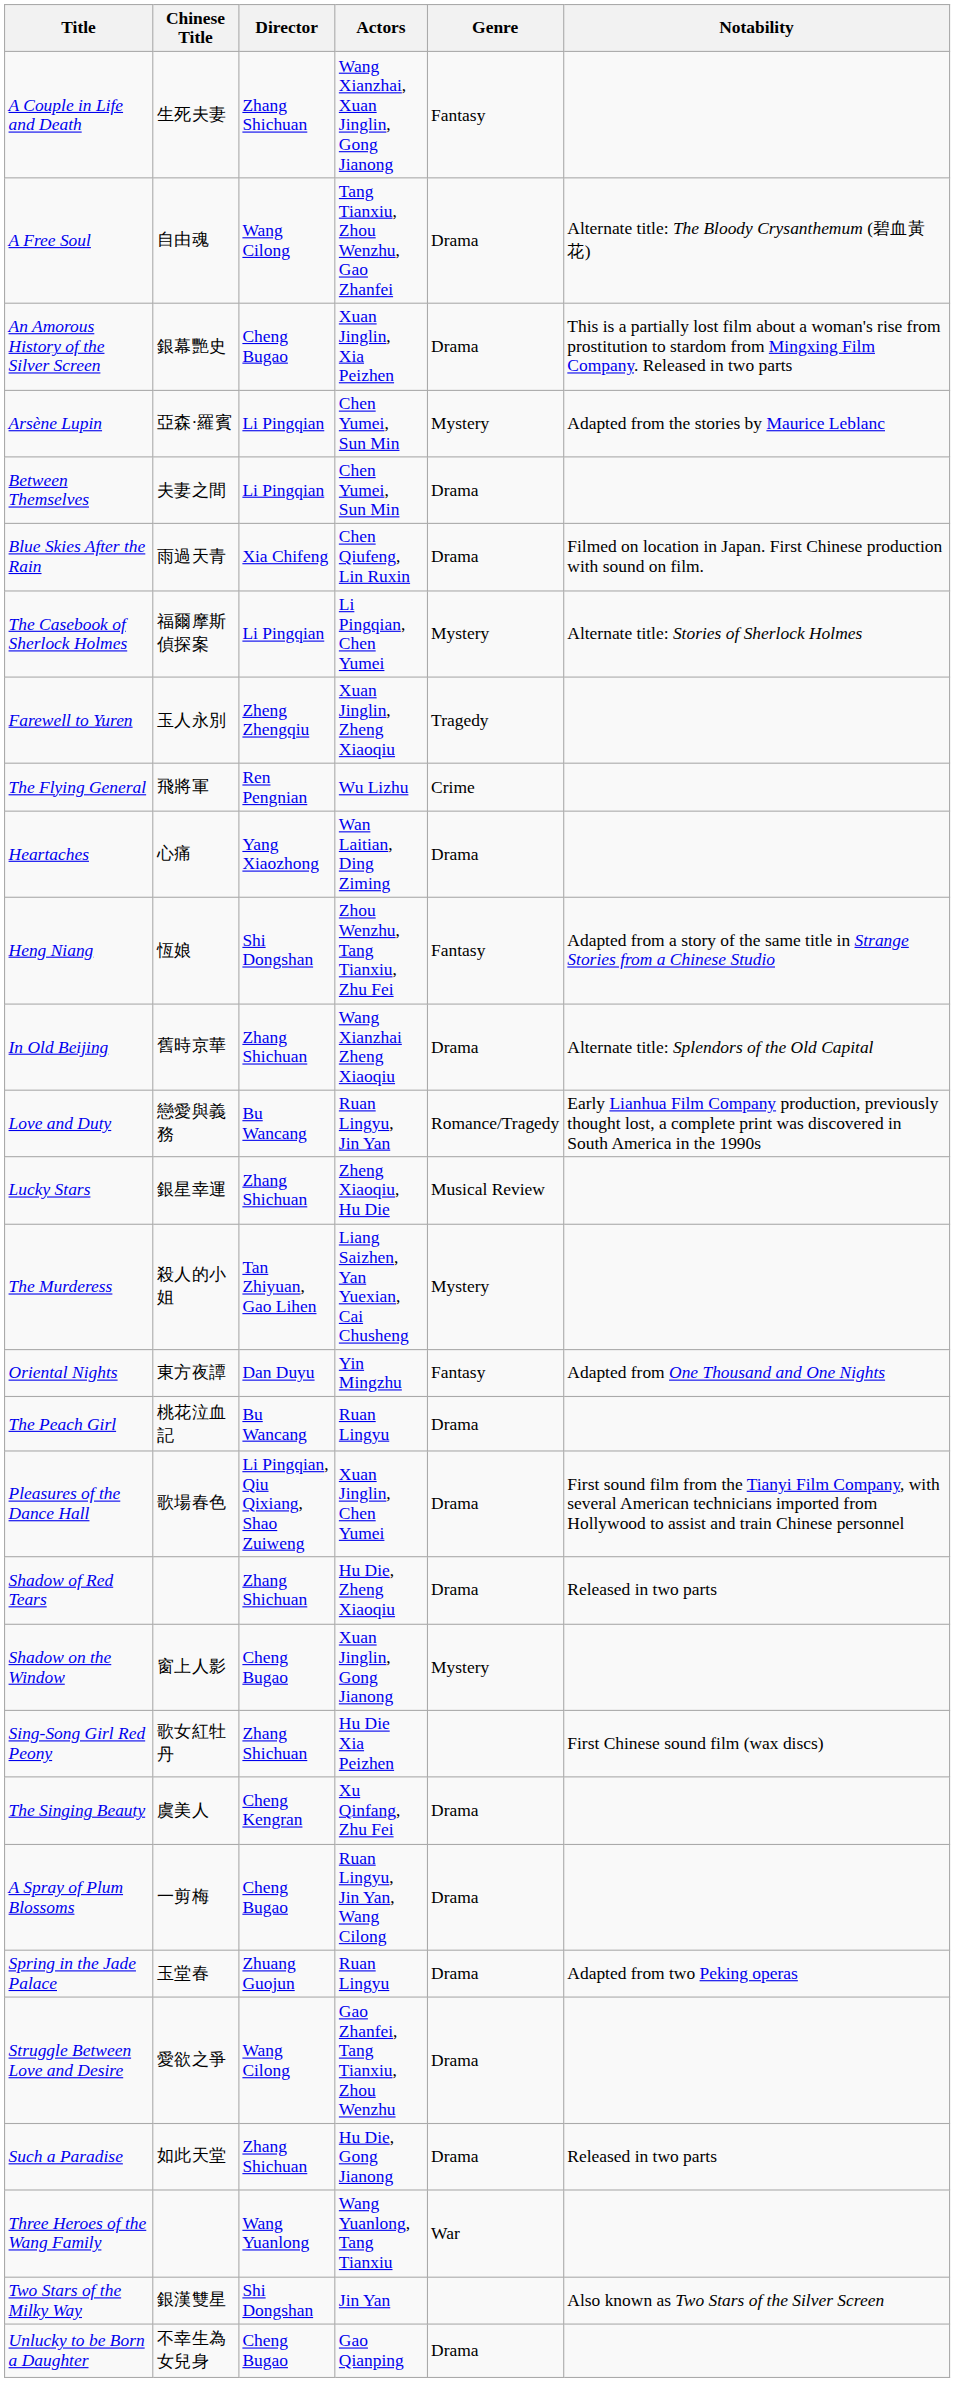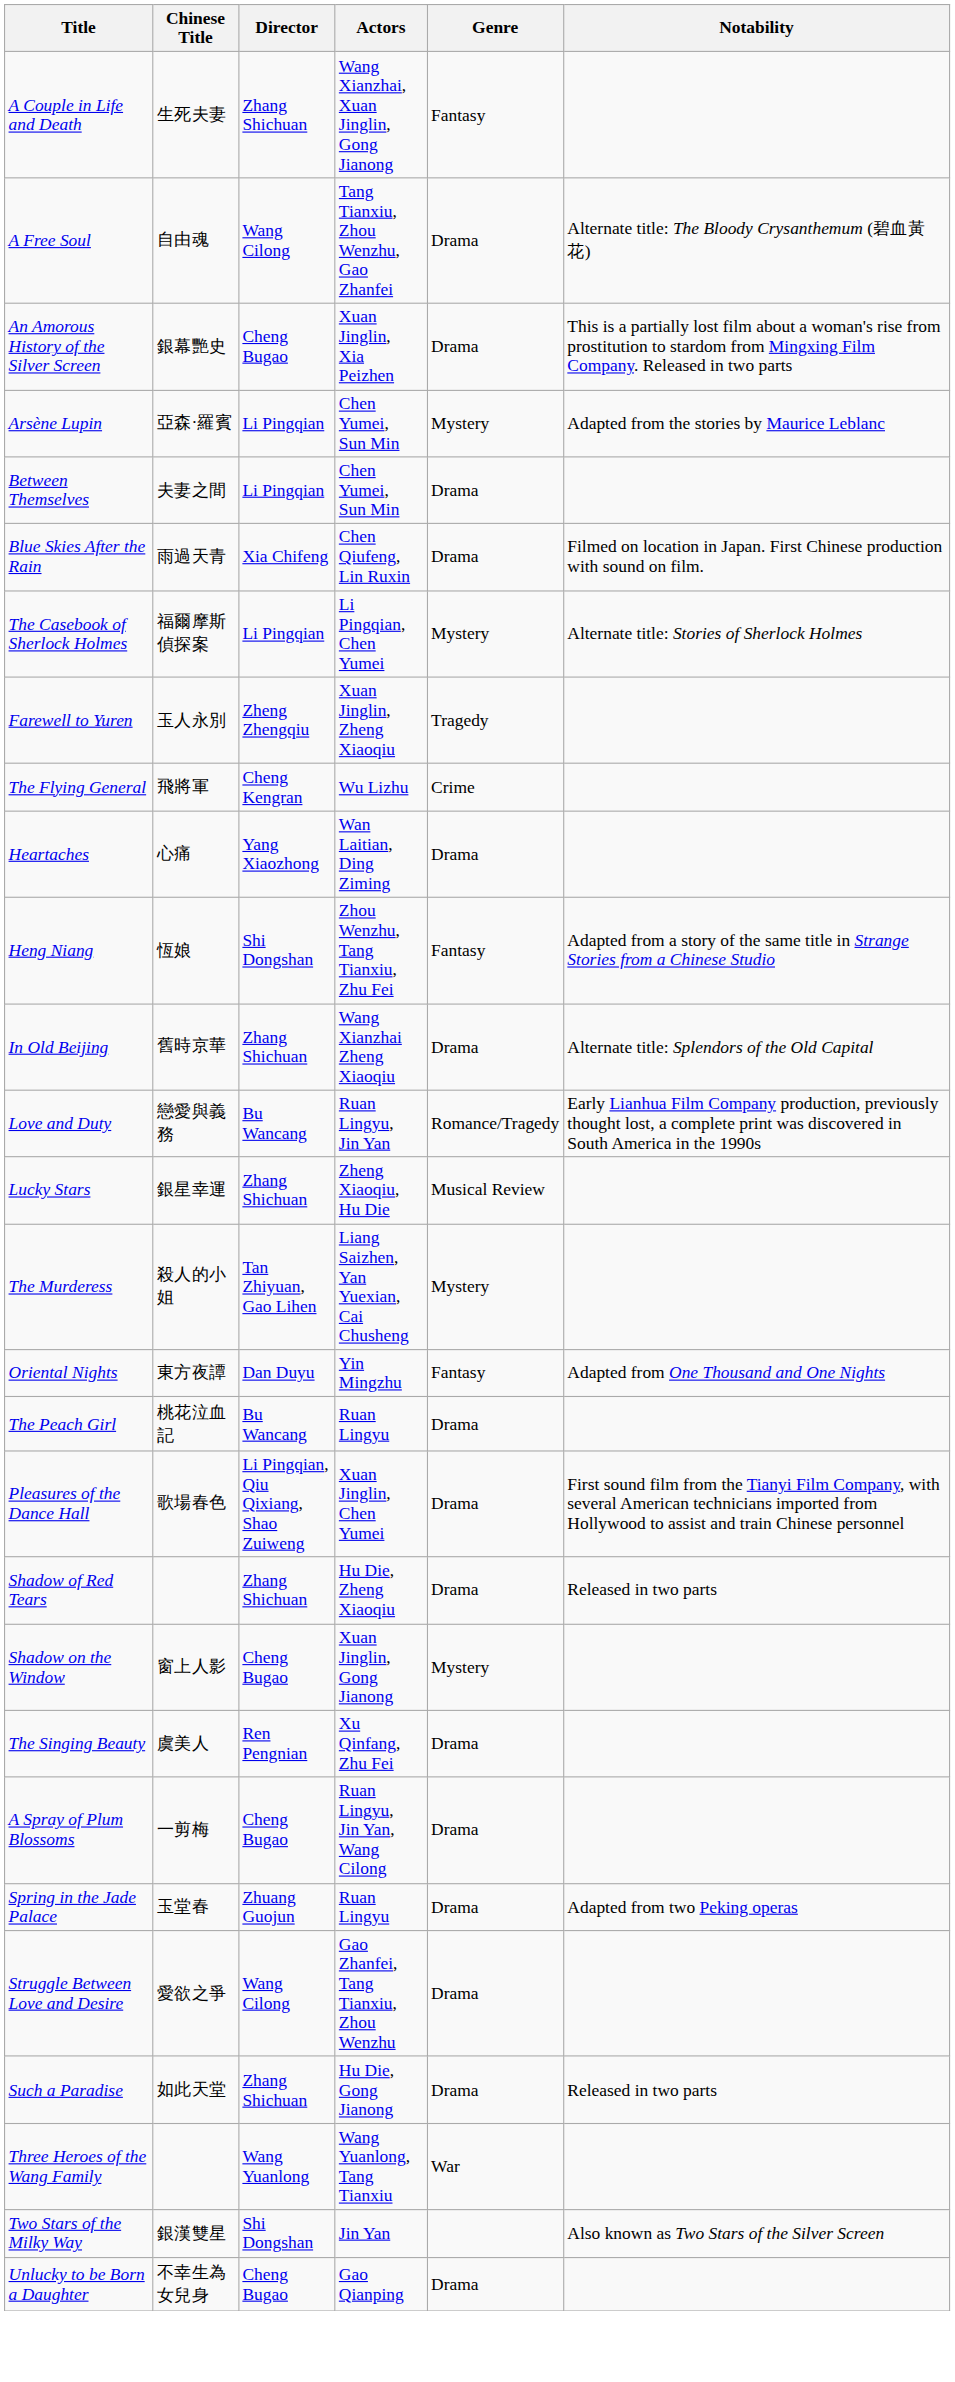 <table class="wikitable">
 <tr>
 <th>Title</th>
 <th>Chinese Title</th>
 <th>Director</th>
 <th>Actors</th>
 <th>Genre</th>
 <th>Notability</th>
 </tr>
 <tr>
 <td><em><a href='#'>A Couple in Life and Death</a></em></td>
 <td>生死夫妻</td>
 <td><a href='#'>Zhang Shichuan</a></td>
 <td><a href='#'>Wang Xianzhai</a>,<br><a href='#'>Xuan Jinglin</a>,<br><a href='#'>Gong Jianong</a><br></td>
 <td>Fantasy</td>
 <td></td>
 </tr>
 <tr>
 <td><em><a href='#'>A Free Soul</a></em></td>
 <td>自由魂</td>
 <td><a href='#'>Wang Cilong</a></td>
 <td><a href='#'>Tang Tianxiu</a>,<br><a href='#'>Zhou Wenzhu</a>,<br><a href='#'>Gao Zhanfei</a><br></td>
 <td>Drama</td>
 <td>Alternate title:  <em>The Bloody Crysanthemum</em> (碧血黃花)</td>
 </tr>
 <tr>
 <td><em><a href='#'>An Amorous History of the Silver Screen</a></em></td>
 <td>銀幕艷史</td>
 <td><a href='#'>Cheng Bugao</a></td>
 <td><a href='#'>Xuan Jinglin</a>,<br><a href='#'>Xia Peizhen</a></td>
 <td>Drama</td>
 <td>This is a partially lost film about a woman's rise from prostitution to stardom from <a href='#'>Mingxing Film Company</a>. Released in two parts</td>
 </tr>
 <tr>
 <td><em><a href='#'>Arsène Lupin</a></em></td>
 <td>亞森·羅賓</td>
 <td><a href='#'>Li Pingqian</a></td>
 <td><a href='#'>Chen Yumei</a>,<br><a href='#'>Sun Min</a><br></td>
 <td>Mystery</td>
 <td>Adapted from the stories by <a href='#'>Maurice Leblanc</a></td>
 </tr>
 <tr>
 <td><em><a href='#'>Between Themselves</a></em></td>
 <td>夫妻之間</td>
 <td><a href='#'>Li Pingqian</a></td>
 <td><a href='#'>Chen Yumei</a>,<br><a href='#'>Sun Min</a><br></td>
 <td>Drama</td>
 <td></td>
 </tr>
 <tr>
 <td><em><a href='#'>Blue Skies After the Rain</a></em></td>
 <td>雨過天青</td>
 <td><a href='#'>Xia Chifeng</a></td>
 <td><a href='#'>Chen Qiufeng</a>,<br><a href='#'>Lin Ruxin</a><br></td>
 <td>Drama</td>
 <td>Filmed on location in Japan.  First Chinese production with sound on film.</td>
 </tr>
 <tr>
 <td><em><a href='#'>The Casebook of Sherlock Holmes</a></em></td>
 <td>福爾摩斯偵探案</td>
 <td><a href='#'>Li Pingqian</a></td>
 <td><a href='#'>Li Pingqian</a>,<br><a href='#'>Chen Yumei</a><br></td>
 <td>Mystery</td>
 <td>Alternate title:  <em>Stories of Sherlock Holmes</em></td>
 </tr>
 <tr>
 <td><em><a href='#'>Farewell to Yuren</a></em></td>
 <td>玉人永別</td>
 <td><a href='#'>Zheng Zhengqiu</a></td>
 <td><a href='#'>Xuan Jinglin</a>,<br><a href='#'>Zheng Xiaoqiu</a></td>
 <td>Tragedy</td>
 <td></td>
 </tr>
 <tr>
 <td><em><a href='#'>The Flying General</a></em></td>
 <td>飛將軍</td>
-<td><a href='#'>Ren Pengnian</a></td>
+<td><a href='#'>Cheng Kengran</a></td>
 <td><a href='#'>Wu Lizhu</a></td>
 <td>Crime</td>
 <td></td>
 </tr>
 <tr>
 <td><em><a href='#'>Heartaches</a></em></td>
 <td>心痛</td>
 <td><a href='#'>Yang Xiaozhong</a></td>
 <td><a href='#'>Wan Laitian</a>,<br><a href='#'>Ding Ziming</a><br></td>
 <td>Drama</td>
 <td></td>
 </tr>
 <tr>
 <td><em><a href='#'>Heng Niang</a></em></td>
 <td>恆娘</td>
 <td><a href='#'>Shi Dongshan</a></td>
 <td><a href='#'>Zhou Wenzhu</a>,<br><a href='#'>Tang Tianxiu</a>,<br><a href='#'>Zhu Fei</a><br></td>
 <td>Fantasy</td>
 <td>Adapted from a story of the same title in <em><a href='#'>Strange Stories from a Chinese Studio</a></em></td>
 </tr>
 <tr>
 <td><em><a href='#'>In Old Beijing</a></em></td>
 <td>舊時京華</td>
 <td><a href='#'>Zhang Shichuan</a></td>
 <td><a href='#'>Wang Xianzhai</a><br><a href='#'>Zheng Xiaoqiu</a><br></td>
 <td>Drama</td>
 <td>Alternate title:  <em>Splendors of the Old Capital</em></td>
 </tr>
 <tr>
 <td><em><a href='#'>Love and Duty</a></em></td>
 <td>戀愛與義務</td>
 <td><a href='#'>Bu Wancang</a></td>
 <td><a href='#'>Ruan Lingyu</a>,<br><a href='#'>Jin Yan</a></td>
 <td>Romance/Tragedy</td>
 <td>Early <a href='#'>Lianhua Film Company</a> production, previously thought lost, a complete print was discovered in South America in the 1990s</td>
 </tr>
 <tr>
 <td><em><a href='#'>Lucky Stars</a></em></td>
 <td>銀星幸運</td>
 <td><a href='#'>Zhang Shichuan</a></td>
 <td><a href='#'>Zheng Xiaoqiu</a>,<br><a href='#'>Hu Die</a><br></td>
 <td>Musical Review</td>
 <td></td>
 </tr>
 <tr>
 <td><em><a href='#'>The Murderess</a></em></td>
 <td>殺人的小姐</td>
 <td><a href='#'>Tan Zhiyuan</a>,<br><a href='#'>Gao Lihen</a><br></td>
 <td><a href='#'>Liang Saizhen</a>,<br><a href='#'>Yan Yuexian</a>,<br><a href='#'>Cai Chusheng</a></td>
 <td>Mystery</td>
 <td></td>
 </tr>
 <tr>
 <td><em><a href='#'>Oriental Nights</a></em></td>
 <td>東方夜譚</td>
 <td><a href='#'>Dan Duyu</a></td>
 <td><a href='#'>Yin Mingzhu</a></td>
 <td>Fantasy</td>
 <td>Adapted from <em><a href='#'>One Thousand and One Nights</a></em></td>
 </tr>
 <tr>
 <td><em><a href='#'>The Peach Girl</a></em></td>
 <td>桃花泣血記</td>
 <td><a href='#'>Bu Wancang</a></td>
 <td><a href='#'>Ruan Lingyu</a></td>
 <td>Drama</td>
 <td></td>
 </tr>
 <tr>
 <td><em><a href='#'>Pleasures of the Dance Hall</a></em></td>
 <td>歌場春色</td>
 <td><a href='#'>Li Pingqian</a>,<br><a href='#'>Qiu Qixiang</a>,<br><a href='#'>Shao Zuiweng</a><br></td>
 <td><a href='#'>Xuan Jinglin</a>,<br><a href='#'>Chen Yumei</a></td>
 <td>Drama</td>
 <td>First sound film from the <a href='#'>Tianyi Film Company</a>, with several American technicians imported from Hollywood to assist and train Chinese personnel</td>
 </tr>
 <tr>
 <td><em><a href='#'>Shadow of Red Tears</a></em></td>
 <td></td>
 <td><a href='#'>Zhang Shichuan</a></td>
 <td><a href='#'>Hu Die</a>,<br><a href='#'>Zheng Xiaoqiu</a><br></td>
 <td>Drama</td>
 <td>Released in two parts</td>
 </tr>
 <tr>
 <td><em><a href='#'>Shadow on the Window</a></em></td>
 <td>窗上人影</td>
 <td><a href='#'>Cheng Bugao</a></td>
 <td><a href='#'>Xuan Jinglin</a>,<br><a href='#'>Gong Jianong</a><br></td>
 <td>Mystery</td>
 <td></td>
 </tr>
 <tr>
-<td><em><a href='#'>Sing-Song Girl Red Peony</a></em></td>
-<td>歌女紅牡丹</td>
-<td><a href='#'>Zhang Shichuan</a></td>
-<td><a href='#'>Hu Die</a><br><a href='#'>Xia Peizhen</a><br></td>
-<td></td>
-<td>First Chinese sound film (wax discs)</td>
-</tr>
-<tr>
 <td><em><a href='#'>The Singing Beauty</a></em></td>
 <td>虞美人</td>
-<td><a href='#'>Cheng Kengran</a></td>
+<td><a href='#'>Ren Pengnian</a></td>
 <td><a href='#'>Xu Qinfang</a>,<br><a href='#'>Zhu Fei</a></td>
 <td>Drama</td>
 <td></td>
 </tr>
 <tr>
 <td><em><a href='#'>A Spray of Plum Blossoms</a></em></td>
 <td>一剪梅</td>
 <td><a href='#'>Cheng Bugao</a></td>
 <td><a href='#'>Ruan Lingyu</a>,<br><a href='#'>Jin Yan</a>,<br><a href='#'>Wang Cilong</a></td>
 <td>Drama</td>
 <td></td>
 </tr>
 <tr>
 <td><em><a href='#'>Spring in the Jade Palace</a></em></td>
 <td>玉堂春</td>
 <td><a href='#'>Zhuang Guojun</a></td>
 <td><a href='#'>Ruan Lingyu</a></td>
 <td>Drama</td>
 <td>Adapted from two <a href='#'>Peking operas</a></td>
 </tr>
 <tr>
 <td><em><a href='#'>Struggle Between Love and Desire</a></em></td>
 <td>愛欲之爭</td>
 <td><a href='#'>Wang Cilong</a></td>
 <td><a href='#'>Gao Zhanfei</a>,<br><a href='#'>Tang Tianxiu</a>,<br><a href='#'>Zhou Wenzhu</a></td>
 <td>Drama</td>
 <td></td>
 </tr>
 <tr>
 <td><em><a href='#'>Such a Paradise</a></em></td>
 <td>如此天堂</td>
 <td><a href='#'>Zhang Shichuan</a></td>
 <td><a href='#'>Hu Die</a>,<br><a href='#'>Gong Jianong</a></td>
 <td>Drama</td>
 <td>Released in two parts</td>
 </tr>
 <tr>
 <td><em><a href='#'>Three Heroes of the Wang Family</a></em></td>
 <td></td>
 <td><a href='#'>Wang Yuanlong</a></td>
 <td><a href='#'>Wang Yuanlong</a>,<br><a href='#'>Tang Tianxiu</a><br></td>
 <td>War</td>
 <td></td>
 </tr>
 <tr>
 <td><em><a href='#'>Two Stars of the Milky Way</a></em></td>
 <td>銀漢雙星</td>
 <td><a href='#'>Shi Dongshan</a></td>
 <td><a href='#'>Jin Yan</a></td>
 <td></td>
 <td>Also known as <em>Two Stars of the Silver Screen</em></td>
 </tr>
 <tr>
 <td><em><a href='#'>Unlucky to be Born a Daughter</a></em></td>
 <td>不幸生為女兒身</td>
 <td><a href='#'>Cheng Bugao</a></td>
 <td><a href='#'>Gao Qianping</a></td>
 <td>Drama</td>
 <td></td>
 </tr>
 </table>
